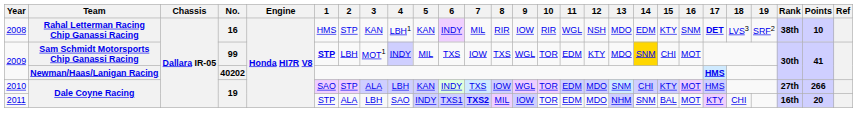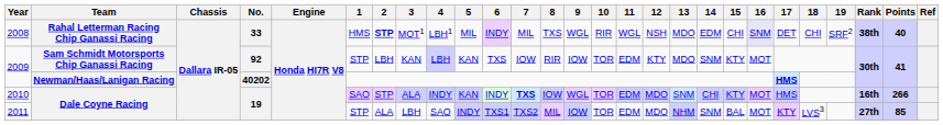 <table class="wikitable" style="text-align:center; font-size:85%">
 <tr>
 <th>Year</th>
 <th>Team</th>
 <th>Chassis</th>
 <th>No.</th>
 <th>Engine</th>
 <th>1</th>
 <th>2</th>
 <th>3</th>
 <th>4</th>
 <th>5</th>
 <th>6</th>
 <th>7</th>
 <th>8</th>
 <th>9</th>
 <th>10</th>
 <th>11</th>
 <th>12</th>
 <th>13</th>
 <th>14</th>
 <th>15</th>
 <th>16</th>
 <th>17</th>
 <th>18</th>
 <th>19</th>
 <th>Rank</th>
 <th>Points</th>
 <th>Ref</th>
 </tr>
 <tr>
 <td><a href='#'>2008</a></td>
 <th nowrap><a href='#'>Rahal Letterman Racing</a><br><a href='#'>Chip Ganassi Racing</a></th>
 <th rowspan=5 nowrap><a href='#'>Dallara</a> IR-05</th>
-<th>16</th>
+<th>33</th>
 <th rowspan=5 nowrap><a href='#'>Honda</a> <a href='#'>HI7R</a> <a href='#'>V8</a></th>
 <td><a href='#'>HMS</a></td>
-<td><a href='#'>STP</a></td>
-<td><a href='#'>KAN</a></td>
+<td><strong><a href='#'>STP</a></strong></td>
+<td><a href='#'>MOT</a><sup>1</sup></td>
 <td><a href='#'>LBH</a><sup>1</sup></td>
-<td><a href='#'>KAN</a></td>
+<td><a href='#'>MIL</a></td>
 <td style="background:#EFCFFF;"><a href='#'>INDY</a><br></td>
 <td><a href='#'>MIL</a></td>
-<td><a href='#'>RIR</a></td>
-<td><a href='#'>IOW</a></td>
+<td><a href='#'>TXS</a></td>
+<td><a href='#'>WGL</a></td>
 <td><a href='#'>RIR</a></td>
 <td><a href='#'>WGL</a></td>
 <td><a href='#'>NSH</a></td>
 <td><a href='#'>MDO</a></td>
 <td><a href='#'>EDM</a></td>
-<td><a href='#'>KTY</a></td>
-<td><a href='#'>SNM</a></td>
-<td><strong><a href='#'>DET</a></strong></td>
-<td><a href='#'>LVS</a><sup>3</sup><br></td>
+<td><a href='#'>CHI</a></td>
+<td style="background: lavender;"><a href='#'>SNM</a></td>
+<td><a href='#'>DET</a></td>
+<td><a href='#'>CHI</a></td>
 <td><a href='#'>SRF</a><sup>2</sup></td>
 <th style="background:#CFCFFF;"><strong>38th</strong></th>
-<th style="background:#CFCFFF;"><strong>10</strong></th>
+<th style="background:#CFCFFF;"><strong>40</strong></th>
 <th></th>
 </tr>
 <tr>
 <td rowspan=2><a href='#'>2009</a></td>
 <th nowrap><a href='#'>Sam Schmidt Motorsports</a><br><a href='#'>Chip Ganassi Racing</a></th>
-<th>99</th>
-<td><strong><a href='#'>STP</a></strong></td>
+<th>92</th>
+<td><a href='#'>STP</a></td>
 <td><a href='#'>LBH</a></td>
-<td><a href='#'>MOT</a><sup>1</sup></td>
-<td style="background:#CFCFFF;"><a href='#'>INDY</a><br></td>
-<td><a href='#'>MIL</a></td>
+<td><a href='#'>KAN</a></td>
+<td style="background:#CFCFFF;"><a href='#'>LBH</a><br></td>
+<td><a href='#'>KAN</a></td>
 <td><a href='#'>TXS</a></td>
 <td><a href='#'>IOW</a></td>
-<td><a href='#'>TXS</a></td>
-<td><a href='#'>WGL</a></td>
+<td><a href='#'>RIR</a></td>
+<td><a href='#'>IOW</a></td>
 <td><a href='#'>TOR</a></td>
 <td><a href='#'>EDM</a></td>
 <td><a href='#'>KTY</a></td>
 <td><a href='#'>MDO</a></td>
-<td style="background: gold;"><a href='#'>SNM</a></td>
-<td><a href='#'>CHI</a></td>
+<td><a href='#'>SNM</a></td>
+<td><a href='#'>KTY</a></td>
 <td><a href='#'>MOT</a></td>
 <td colspan=3></td>
 <th rowspan=2 style="background:#CFCFFF;"><strong>30th</strong></th>
 <th rowspan=2 style="background:#CFCFFF;"><strong>41</strong></th>
 <th rowspan=2></th>
 </tr>
 <tr>
 <th nowrap><a href='#'>Newman/Haas/Lanigan Racing</a></th>
 <th>40202</th>
 <td colspan=16></td>
 <td style="background:#CFEAFF;"><strong><a href='#'>HMS</a><br></strong></td>
 <td colspan=2></td>
 </tr>
 <tr>
 <td><a href='#'>2010</a></td>
 <th rowspan=2 nowrap><a href='#'>Dale Coyne Racing</a></th>
 <th rowspan=2>19</th>
 <td style="background:#EFCFFF;"><a href='#'>SAO</a><br></td>
 <td style="background:#EFCFFF;"><a href='#'>STP</a><br></td>
 <td style="background:#CFCFFF;"><a href='#'>ALA</a><br></td>
-<td style="background:#CFCFFF;"><a href='#'>LBH</a><br></td>
+<td style="background:#CFCFFF;"><a href='#'>INDY</a><br></td>
 <td style="background:#CFCFFF;"><a href='#'>KAN</a><br></td>
 <td style="background:#DFFFDF;"><a href='#'>INDY</a><br></td>
-<td style="background:#CFEAFF;"><a href='#'>TXS</a><br></td>
+<td style="background:#CFEAFF;"><strong><a href='#'>TXS</a><br></strong></td>
 <td style="background:#CFCFFF;"><a href='#'>IOW</a><br></td>
 <td style="background:#EFCFFF;"><a href='#'>WGL</a><br></td>
 <td style="background:#EFCFFF;"><a href='#'>TOR</a><br></td>
 <td style="background:#CFCFFF;"><a href='#'>EDM</a><br></td>
 <td style="background:#CFCFFF;"><a href='#'>MDO</a><br></td>
 <td style="background:#CFEAFF;"><a href='#'>SNM</a><br></td>
 <td style="background:#CFCFFF;"><a href='#'>CHI</a><br></td>
 <td style="background:#CFCFFF;"><a href='#'>KTY</a><br></td>
 <td style="background:#EFCFFF;"><a href='#'>MOT</a><br></td>
 <td style="background:#CFCFFF;"><a href='#'>HMS</a><br></td>
 <td colspan=2></td>
-<th style="background:#CFCFFF;"><strong>27th</strong></th>
+<th style="background:#CFCFFF;"><strong>16th</strong></th>
 <th style="background:#CFCFFF;"><strong>266</strong></th>
 <th></th>
 </tr>
 <tr>
 <td><a href='#'>2011</a></td>
 <td><a href='#'>STP</a></td>
 <td><a href='#'>ALA</a></td>
 <td><a href='#'>LBH</a></td>
 <td><a href='#'>SAO</a></td>
 <td style="background:#CFCFFF;"><a href='#'>INDY</a><br></td>
 <td style="background:#CFCFFF;"><a href='#'>TXS1</a><br></td>
-<td style="background:#CFCFFF;"><strong><a href='#'>TXS2</a><br></strong></td>
+<td style="background:#CFCFFF;"><a href='#'>TXS2</a><br></td>
 <td style="background:#EFCFFF;"><a href='#'>MIL</a><br></td>
 <td style="background:#CFCFFF;"><a href='#'>IOW</a><br></td>
 <td><a href='#'>TOR</a></td>
 <td><a href='#'>EDM</a></td>
 <td><a href='#'>MDO</a></td>
 <td style="background:#CFCFFF;"><a href='#'>NHM</a><br></td>
 <td><a href='#'>SNM</a></td>
 <td><a href='#'>BAL</a></td>
 <td><a href='#'>MOT</a></td>
 <td style="background:#EFCFFF;"><a href='#'>KTY</a><br></td>
-<td><a href='#'>CHI</a></td>
+<td><a href='#'>LVS</a><sup>3</sup><br></td>
 <td></td>
-<th style="background:#CFCFFF;"><strong>16th</strong></th>
-<th style="background:#CFCFFF;"><strong>20</strong></th>
+<th style="background:#CFCFFF;"><strong>27th</strong></th>
+<th style="background:#CFCFFF;"><strong>85</strong></th>
 <th></th>
 </tr>
 </table>
